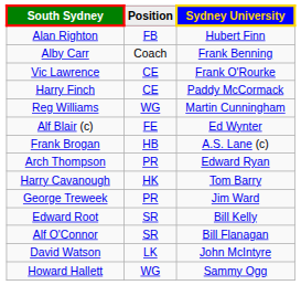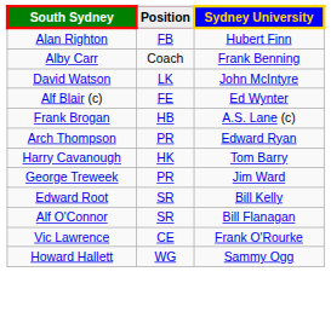 <table class="wikitable" style="float:right; font-size:90%; margin-left:1em;">
 <tr style="background:#f03;">
 <th style="width:140px; border:3px solid red; background: green; color: white">South Sydney</th>
 <th style="width:40px; text-align:center; background:#eee; color:black;">Position</th>
 <th style="width:140px; border:3px solid gold; background: blue; color: gold">Sydney University</th>
 </tr>
 <tr align=center>
 <td><a href='#'>Alan Righton</a></td>
 <td><a href='#'>FB</a></td>
 <td><a href='#'>Hubert Finn</a></td>
 </tr>
 <tr align=center>
 <td><a href='#'>Alby Carr</a></td>
 <td>Coach</td>
 <td><a href='#'>Frank Benning</a></td>
 </tr>
 <tr align=center>
-<td><a href='#'>Vic Lawrence</a></td>
-<td><a href='#'>CE</a></td>
-<td><a href='#'>Frank O'Rourke</a></td>
-</tr>
-<tr align=center>
-<td><a href='#'>Harry Finch</a></td>
-<td><a href='#'>CE</a></td>
-<td><a href='#'>Paddy McCormack</a></td>
-</tr>
-<tr align=center>
-<td><a href='#'>Reg Williams</a></td>
-<td><a href='#'>WG</a></td>
-<td><a href='#'>Martin Cunningham</a></td>
+<td><a href='#'>David Watson</a></td>
+<td><a href='#'>LK</a></td>
+<td><a href='#'>John McIntyre</a></td>
 </tr>
 <tr align=center>
 <td><a href='#'>Alf Blair</a> (c)</td>
 <td><a href='#'>FE</a></td>
 <td><a href='#'>Ed Wynter</a></td>
 </tr>
 <tr align=center>
 <td><a href='#'>Frank Brogan</a></td>
 <td><a href='#'>HB</a></td>
 <td><a href='#'>A.S. Lane</a> (c)</td>
 </tr>
 <tr align=center>
 <td><a href='#'>Arch Thompson</a></td>
 <td><a href='#'>PR</a></td>
 <td><a href='#'>Edward Ryan</a></td>
 </tr>
 <tr align=center>
 <td><a href='#'>Harry Cavanough</a></td>
 <td><a href='#'>HK</a></td>
 <td><a href='#'>Tom Barry</a></td>
 </tr>
 <tr align=center>
 <td><a href='#'>George Treweek</a></td>
 <td><a href='#'>PR</a></td>
 <td><a href='#'>Jim Ward</a></td>
 </tr>
 <tr align=center>
 <td><a href='#'>Edward Root</a></td>
 <td><a href='#'>SR</a></td>
 <td><a href='#'>Bill Kelly</a></td>
 </tr>
 <tr align=center>
 <td><a href='#'>Alf O'Connor</a></td>
 <td><a href='#'>SR</a></td>
 <td><a href='#'>Bill Flanagan</a></td>
 </tr>
 <tr align=center>
-<td><a href='#'>David Watson</a></td>
-<td><a href='#'>LK</a></td>
-<td><a href='#'>John McIntyre</a></td>
+<td><a href='#'>Vic Lawrence</a></td>
+<td><a href='#'>CE</a></td>
+<td><a href='#'>Frank O'Rourke</a></td>
 </tr>
 <tr align=center>
 <td><a href='#'>Howard Hallett</a></td>
 <td><a href='#'>WG</a></td>
 <td><a href='#'>Sammy Ogg</a></td>
 </tr>
 </table>
